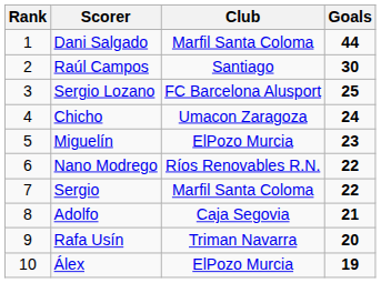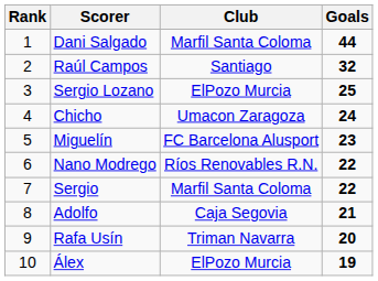 <table class="wikitable" style="text-align:center">
 <tr>
 <th>Rank</th>
 <th>Scorer</th>
 <th>Club</th>
 <th>Goals</th>
 </tr>
 <tr>
 <td>1</td>
 <td align="left"> <a href='#'>Dani Salgado</a></td>
 <td><a href='#'>Marfil Santa Coloma</a></td>
 <td align=center><strong>44</strong></td>
 </tr>
 <tr>
 <td>2</td>
 <td align="left"> <a href='#'>Raúl Campos</a></td>
 <td><a href='#'>Santiago</a></td>
-<td align=center><strong>30</strong></td>
+<td align=center><strong>32</strong></td>
 </tr>
 <tr>
 <td>3</td>
 <td align="left"> <a href='#'>Sergio Lozano</a></td>
-<td><a href='#'>FC Barcelona Alusport</a></td>
+<td><a href='#'>ElPozo Murcia</a></td>
 <td align=center><strong>25</strong></td>
 </tr>
 <tr>
 <td>4</td>
 <td align="left"> <a href='#'>Chicho</a></td>
 <td><a href='#'>Umacon Zaragoza</a></td>
 <td align=center><strong>24</strong></td>
 </tr>
 <tr>
 <td>5</td>
 <td align="left"> <a href='#'>Miguelín</a></td>
-<td><a href='#'>ElPozo Murcia</a></td>
+<td><a href='#'>FC Barcelona Alusport</a></td>
 <td align=center><strong>23</strong></td>
 </tr>
 <tr>
 <td>6</td>
 <td align="left"> <a href='#'>Nano Modrego</a></td>
 <td><a href='#'>Ríos Renovables R.N.</a></td>
 <td align=center><strong>22</strong></td>
 </tr>
 <tr>
 <td>7</td>
 <td align="left"> <a href='#'>Sergio</a></td>
 <td><a href='#'>Marfil Santa Coloma</a></td>
 <td align=center><strong>22</strong></td>
 </tr>
 <tr>
 <td>8</td>
 <td align="left"> <a href='#'>Adolfo</a></td>
 <td><a href='#'>Caja Segovia</a></td>
 <td align=center><strong>21</strong></td>
 </tr>
 <tr>
 <td>9</td>
 <td align="left"> <a href='#'>Rafa Usín</a></td>
 <td><a href='#'>Triman Navarra</a></td>
 <td align=center><strong>20</strong></td>
 </tr>
 <tr>
 <td>10</td>
 <td align="left"> <a href='#'>Álex</a></td>
 <td><a href='#'>ElPozo Murcia</a></td>
 <td align=center><strong>19</strong></td>
 </tr>
 </table>
